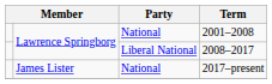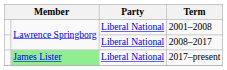 <table class="wikitable">
 <tr>
 <th colspan="2">Member</th>
 <th>Party</th>
 <th>Term</th>
 </tr>
 <tr>
 <td> </td>
 <td rowspan="2"><a href='#'>Lawrence Springborg</a></td>
-<td><a href='#'>National</a></td>
+<td><a href='#'>Liberal National</a></td>
 <td>2001–2008</td>
 </tr>
 <tr>
 <td> </td>
 <td><a href='#'>Liberal National</a></td>
 <td>2008–2017</td>
 </tr>
 <tr>
 <td> </td>
-<td><a href='#'>James Lister</a></td>
-<td><a href='#'>National</a></td>
+<td style="background: lightgreen;"><a href='#'>James Lister</a></td>
+<td><a href='#'>Liberal National</a></td>
 <td>2017–present</td>
 </tr>
 <tr>
 </tr>
 </table>
